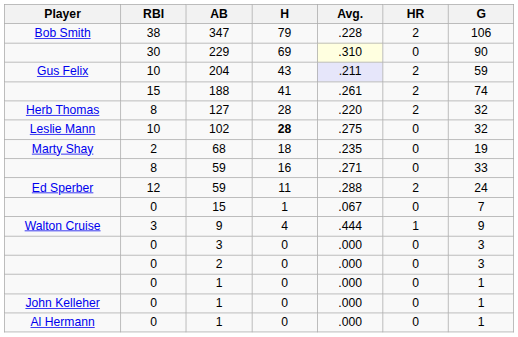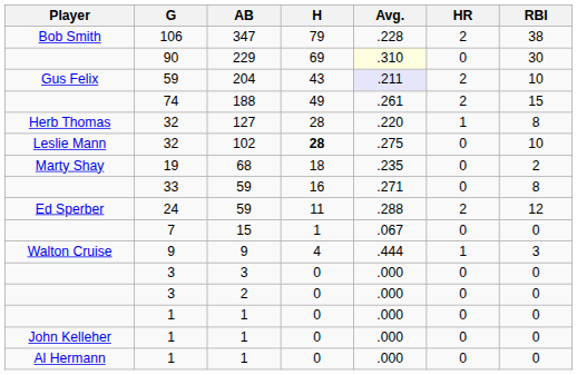 <table class="wikitable sortable">
 <tr>
 <th bgcolor="#DDDDFF" width="16%">Player</th>
-<th bgcolor="#DDDDFF" width="9%">RBI</th>
+<th bgcolor="#DDDDFF" width="9%">G</th>
 <th bgcolor="#DDDDFF" width="9%">AB</th>
 <th bgcolor="#DDDDFF" width="9%">H</th>
 <th bgcolor="#DDDDFF" width="9%">Avg.</th>
 <th bgcolor="#DDDDFF" width="9%">HR</th>
-<th bgcolor="#DDDDFF" width="9%">G</th>
+<th bgcolor="#DDDDFF" width="9%">RBI</th>
 </tr>
 <tr align="center">
 <td><a href='#'>Bob Smith</a></td>
-<td>38</td>
+<td>106</td>
 <td>347</td>
 <td>79</td>
 <td>.228</td>
 <td>2</td>
-<td>106</td>
+<td>38</td>
 </tr>
 <tr align="center">
 <td></td>
-<td>30</td>
+<td>90</td>
 <td>229</td>
 <td>69</td>
 <td style="background: lightyellow;">.310</td>
 <td>0</td>
-<td>90</td>
+<td>30</td>
 </tr>
 <tr align="center">
 <td><a href='#'>Gus Felix</a></td>
-<td>10</td>
+<td>59</td>
 <td>204</td>
 <td>43</td>
 <td style="background: lavender;">.211</td>
 <td>2</td>
-<td>59</td>
+<td>10</td>
 </tr>
 <tr align=center>
 <td></td>
-<td>15</td>
+<td>74</td>
 <td>188</td>
-<td>41</td>
+<td>49</td>
 <td>.261</td>
 <td>2</td>
-<td>74</td>
+<td>15</td>
 </tr>
 <tr align="center">
 <td><a href='#'>Herb Thomas</a></td>
-<td>8</td>
+<td>32</td>
 <td>127</td>
 <td>28</td>
 <td>.220</td>
-<td>2</td>
-<td>32</td>
+<td>1</td>
+<td>8</td>
 </tr>
 <tr align=center>
 <td><a href='#'>Leslie Mann</a></td>
-<td>10</td>
+<td>32</td>
 <td>102</td>
 <td><strong>28</strong></td>
 <td>.275</td>
 <td>0</td>
-<td>32</td>
+<td>10</td>
 </tr>
 <tr align=center>
 <td><a href='#'>Marty Shay</a></td>
-<td>2</td>
+<td>19</td>
 <td>68</td>
 <td>18</td>
 <td>.235</td>
 <td>0</td>
-<td>19</td>
+<td>2</td>
 </tr>
 <tr align=center>
 <td></td>
-<td>8</td>
+<td>33</td>
 <td>59</td>
 <td>16</td>
 <td>.271</td>
 <td>0</td>
-<td>33</td>
+<td>8</td>
 </tr>
 <tr align="center">
 <td><a href='#'>Ed Sperber</a></td>
-<td>12</td>
+<td>24</td>
 <td>59</td>
 <td>11</td>
 <td>.288</td>
 <td>2</td>
-<td>24</td>
+<td>12</td>
 </tr>
 <tr align=center>
 <td></td>
-<td>0</td>
+<td>7</td>
 <td>15</td>
 <td>1</td>
 <td>.067</td>
 <td>0</td>
-<td>7</td>
+<td>0</td>
 </tr>
 <tr align="center">
 <td><a href='#'>Walton Cruise</a></td>
-<td>3</td>
+<td>9</td>
 <td>9</td>
 <td>4</td>
 <td>.444</td>
 <td>1</td>
-<td>9</td>
+<td>3</td>
 </tr>
 <tr align=center>
 <td></td>
-<td>0</td>
+<td>3</td>
 <td>3</td>
 <td>0</td>
 <td>.000</td>
 <td>0</td>
-<td>3</td>
+<td>0</td>
 </tr>
 <tr align="center">
 <td></td>
-<td>0</td>
+<td>3</td>
 <td>2</td>
 <td>0</td>
 <td>.000</td>
 <td>0</td>
-<td>3</td>
+<td>0</td>
 </tr>
 <tr align="center">
 <td></td>
-<td>0</td>
+<td>1</td>
 <td>1</td>
 <td>0</td>
 <td>.000</td>
 <td>0</td>
-<td>1</td>
+<td>0</td>
 </tr>
 <tr align="center">
 <td><a href='#'>John Kelleher</a></td>
-<td>0</td>
+<td>1</td>
 <td>1</td>
 <td>0</td>
 <td>.000</td>
 <td>0</td>
-<td>1</td>
+<td>0</td>
 </tr>
 <tr align=center>
 <td><a href='#'>Al Hermann</a></td>
-<td>0</td>
+<td>1</td>
 <td>1</td>
 <td>0</td>
 <td>.000</td>
 <td>0</td>
-<td>1</td>
+<td>0</td>
 </tr>
 </table>
